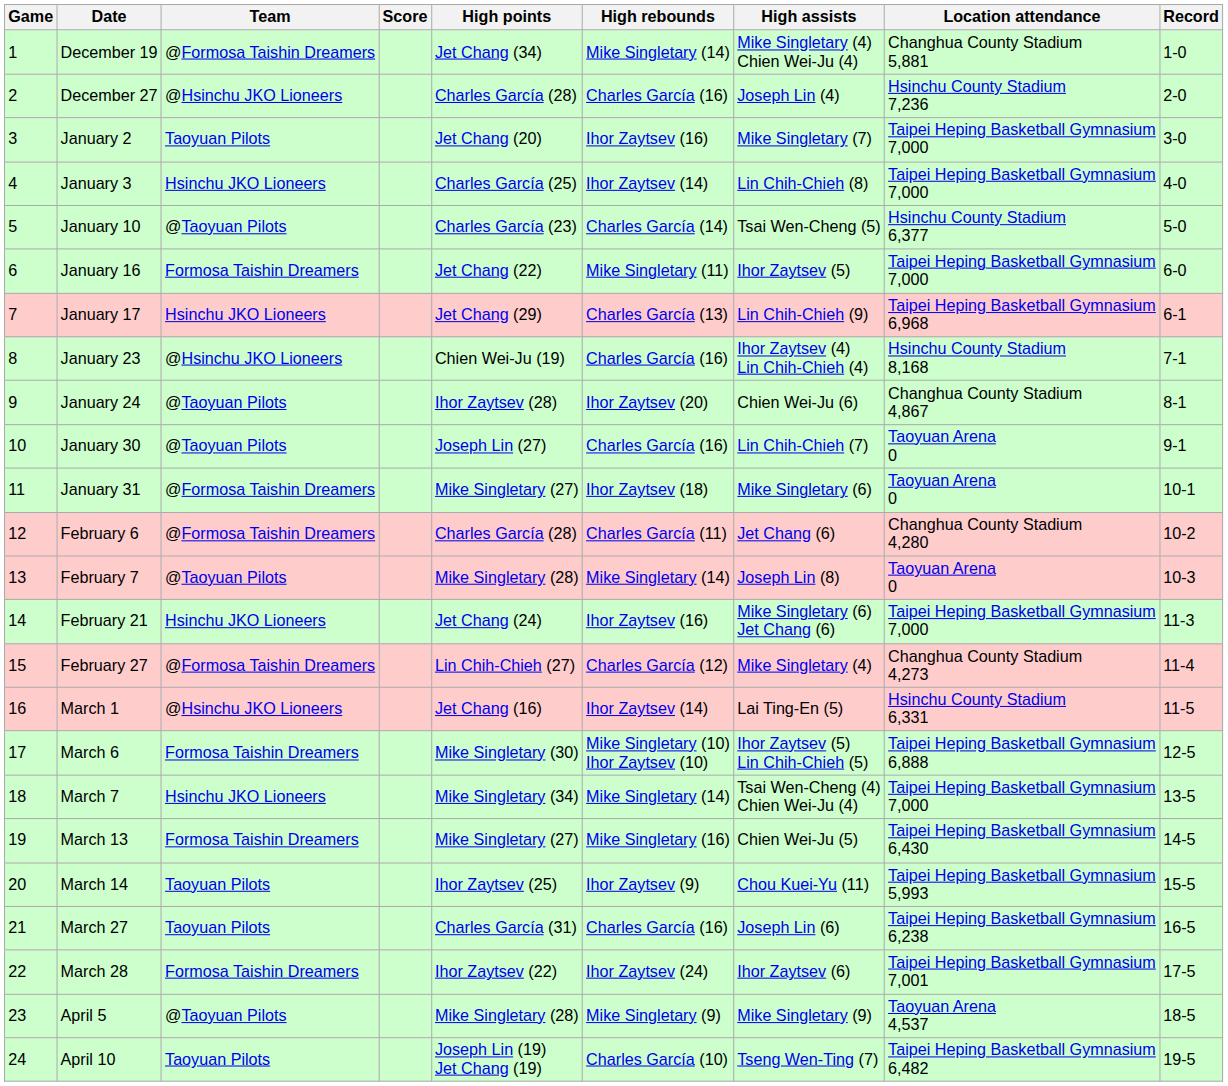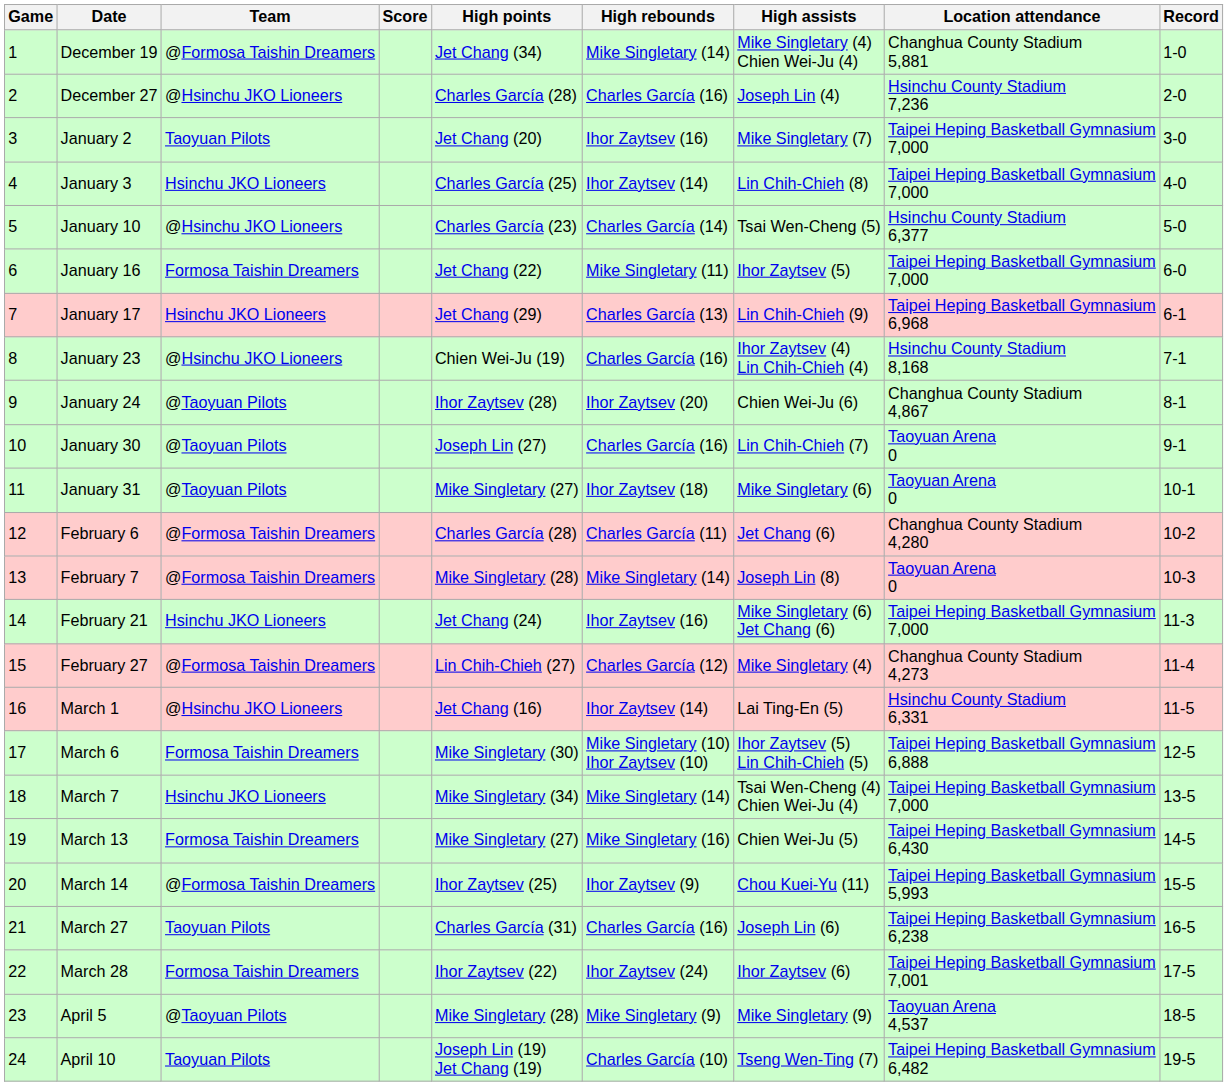 <table class="wikitable">
 <tr>
 <th>Game</th>
 <th>Date</th>
 <th>Team</th>
 <th>Score</th>
 <th>High points</th>
 <th>High rebounds</th>
 <th>High assists</th>
 <th>Location attendance</th>
 <th>Record</th>
 </tr>
 <tr style="background:#cfc">
 <td>1</td>
 <td>December 19</td>
 <td>@<a href='#'>Formosa Taishin Dreamers</a></td>
 <td></td>
 <td><a href='#'>Jet Chang</a> (34)</td>
 <td><a href='#'>Mike Singletary</a> (14)</td>
 <td><a href='#'>Mike Singletary</a> (4)<br>Chien Wei-Ju (4)</td>
 <td>Changhua County Stadium<br>5,881</td>
 <td>1-0</td>
 </tr>
 <tr style="background:#cfc">
 <td>2</td>
 <td>December 27</td>
 <td>@<a href='#'>Hsinchu JKO Lioneers</a></td>
 <td></td>
 <td><a href='#'>Charles García</a> (28)</td>
 <td><a href='#'>Charles García</a> (16)</td>
 <td><a href='#'>Joseph Lin</a> (4)</td>
 <td><a href='#'>Hsinchu County Stadium</a><br>7,236</td>
 <td>2-0</td>
 </tr>
 <tr style="background:#cfc">
 <td>3</td>
 <td>January 2</td>
 <td><a href='#'>Taoyuan Pilots</a></td>
 <td></td>
 <td><a href='#'>Jet Chang</a> (20)</td>
 <td><a href='#'>Ihor Zaytsev</a> (16)</td>
 <td><a href='#'>Mike Singletary</a> (7)</td>
 <td><a href='#'>Taipei Heping Basketball Gymnasium</a><br>7,000</td>
 <td>3-0</td>
 </tr>
 <tr style="background:#cfc">
 <td>4</td>
 <td>January 3</td>
 <td><a href='#'>Hsinchu JKO Lioneers</a></td>
 <td></td>
 <td><a href='#'>Charles García</a> (25)</td>
 <td><a href='#'>Ihor Zaytsev</a> (14)</td>
 <td><a href='#'>Lin Chih-Chieh</a> (8)</td>
 <td><a href='#'>Taipei Heping Basketball Gymnasium</a><br>7,000</td>
 <td>4-0</td>
 </tr>
 <tr style="background:#cfc">
 <td>5</td>
 <td>January 10</td>
-<td>@<a href='#'>Taoyuan Pilots</a></td>
+<td>@<a href='#'>Hsinchu JKO Lioneers</a></td>
 <td></td>
 <td><a href='#'>Charles García</a> (23)</td>
 <td><a href='#'>Charles García</a> (14)</td>
 <td>Tsai Wen-Cheng (5)</td>
 <td><a href='#'>Hsinchu County Stadium</a><br>6,377</td>
 <td>5-0</td>
 </tr>
 <tr style="background:#cfc">
 <td>6</td>
 <td>January 16</td>
 <td><a href='#'>Formosa Taishin Dreamers</a></td>
 <td></td>
 <td><a href='#'>Jet Chang</a> (22)</td>
 <td><a href='#'>Mike Singletary</a> (11)</td>
 <td><a href='#'>Ihor Zaytsev</a> (5)</td>
 <td><a href='#'>Taipei Heping Basketball Gymnasium</a><br>7,000</td>
 <td>6-0</td>
 </tr>
 <tr style="background:#fcc;">
 <td>7</td>
 <td>January 17</td>
 <td><a href='#'>Hsinchu JKO Lioneers</a></td>
 <td></td>
 <td><a href='#'>Jet Chang</a> (29)</td>
 <td><a href='#'>Charles García</a> (13)</td>
 <td><a href='#'>Lin Chih-Chieh</a> (9)</td>
 <td><a href='#'>Taipei Heping Basketball Gymnasium</a><br>6,968</td>
 <td>6-1</td>
 </tr>
 <tr style="background:#cfc">
 <td>8</td>
 <td>January 23</td>
 <td>@<a href='#'>Hsinchu JKO Lioneers</a></td>
 <td></td>
 <td>Chien Wei-Ju (19)</td>
 <td><a href='#'>Charles García</a> (16)</td>
 <td><a href='#'>Ihor Zaytsev</a> (4)<br><a href='#'>Lin Chih-Chieh</a> (4)</td>
 <td><a href='#'>Hsinchu County Stadium</a><br>8,168</td>
 <td>7-1</td>
 </tr>
 <tr style="background:#cfc">
 <td>9</td>
 <td>January 24</td>
 <td>@<a href='#'>Taoyuan Pilots</a></td>
 <td></td>
 <td><a href='#'>Ihor Zaytsev</a> (28)</td>
 <td><a href='#'>Ihor Zaytsev</a> (20)</td>
 <td>Chien Wei-Ju (6)</td>
 <td>Changhua County Stadium<br>4,867</td>
 <td>8-1</td>
 </tr>
 <tr style="background:#cfc">
 <td>10</td>
 <td>January 30</td>
 <td>@<a href='#'>Taoyuan Pilots</a></td>
 <td></td>
 <td><a href='#'>Joseph Lin</a> (27)</td>
 <td><a href='#'>Charles García</a> (16)</td>
 <td><a href='#'>Lin Chih-Chieh</a> (7)</td>
 <td><a href='#'>Taoyuan Arena</a><br>0</td>
 <td>9-1</td>
 </tr>
 <tr style="background:#cfc">
 <td>11</td>
 <td>January 31</td>
-<td>@<a href='#'>Formosa Taishin Dreamers</a></td>
+<td>@<a href='#'>Taoyuan Pilots</a></td>
 <td></td>
 <td><a href='#'>Mike Singletary</a> (27)</td>
 <td><a href='#'>Ihor Zaytsev</a> (18)</td>
 <td><a href='#'>Mike Singletary</a> (6)</td>
 <td><a href='#'>Taoyuan Arena</a><br>0</td>
 <td>10-1</td>
 </tr>
 <tr style="background:#fcc;">
 <td>12</td>
 <td>February 6</td>
 <td>@<a href='#'>Formosa Taishin Dreamers</a></td>
 <td></td>
 <td><a href='#'>Charles García</a> (28)</td>
 <td><a href='#'>Charles García</a> (11)</td>
 <td><a href='#'>Jet Chang</a> (6)</td>
 <td>Changhua County Stadium<br>4,280</td>
 <td>10-2</td>
 </tr>
 <tr style="background:#fcc;">
 <td>13</td>
 <td>February 7</td>
-<td>@<a href='#'>Taoyuan Pilots</a></td>
+<td>@<a href='#'>Formosa Taishin Dreamers</a></td>
 <td></td>
 <td><a href='#'>Mike Singletary</a> (28)</td>
 <td><a href='#'>Mike Singletary</a> (14)</td>
 <td><a href='#'>Joseph Lin</a> (8)</td>
 <td><a href='#'>Taoyuan Arena</a><br>0</td>
 <td>10-3</td>
 </tr>
 <tr style="background:#cfc">
 <td>14</td>
 <td>February 21</td>
 <td><a href='#'>Hsinchu JKO Lioneers</a></td>
 <td></td>
 <td><a href='#'>Jet Chang</a> (24)</td>
 <td><a href='#'>Ihor Zaytsev</a> (16)</td>
 <td><a href='#'>Mike Singletary</a> (6)<br><a href='#'>Jet Chang</a> (6)</td>
 <td><a href='#'>Taipei Heping Basketball Gymnasium</a><br>7,000</td>
 <td>11-3</td>
 </tr>
 <tr style="background:#fcc;">
 <td>15</td>
 <td>February 27</td>
 <td>@<a href='#'>Formosa Taishin Dreamers</a></td>
 <td></td>
 <td><a href='#'>Lin Chih-Chieh</a> (27)</td>
 <td><a href='#'>Charles García</a> (12)</td>
 <td><a href='#'>Mike Singletary</a> (4)</td>
 <td>Changhua County Stadium<br>4,273</td>
 <td>11-4</td>
 </tr>
 <tr style="background:#fcc;">
 <td>16</td>
 <td>March 1</td>
 <td>@<a href='#'>Hsinchu JKO Lioneers</a></td>
 <td></td>
 <td><a href='#'>Jet Chang</a> (16)</td>
 <td><a href='#'>Ihor Zaytsev</a> (14)</td>
 <td>Lai Ting-En (5)</td>
 <td><a href='#'>Hsinchu County Stadium</a><br>6,331</td>
 <td>11-5</td>
 </tr>
 <tr style="background:#cfc">
 <td>17</td>
 <td>March 6</td>
 <td><a href='#'>Formosa Taishin Dreamers</a></td>
 <td></td>
 <td><a href='#'>Mike Singletary</a> (30)</td>
 <td><a href='#'>Mike Singletary</a> (10)<br><a href='#'>Ihor Zaytsev</a> (10)</td>
 <td><a href='#'>Ihor Zaytsev</a> (5)<br><a href='#'>Lin Chih-Chieh</a> (5)</td>
 <td><a href='#'>Taipei Heping Basketball Gymnasium</a><br>6,888</td>
 <td>12-5</td>
 </tr>
 <tr style="background:#cfc">
 <td>18</td>
 <td>March 7</td>
 <td><a href='#'>Hsinchu JKO Lioneers</a></td>
 <td></td>
 <td><a href='#'>Mike Singletary</a> (34)</td>
 <td><a href='#'>Mike Singletary</a> (14)</td>
 <td>Tsai Wen-Cheng (4)<br>Chien Wei-Ju (4)</td>
 <td><a href='#'>Taipei Heping Basketball Gymnasium</a><br>7,000</td>
 <td>13-5</td>
 </tr>
 <tr style="background:#cfc">
 <td>19</td>
 <td>March 13</td>
 <td><a href='#'>Formosa Taishin Dreamers</a></td>
 <td></td>
 <td><a href='#'>Mike Singletary</a> (27)</td>
 <td><a href='#'>Mike Singletary</a> (16)</td>
 <td>Chien Wei-Ju (5)</td>
 <td><a href='#'>Taipei Heping Basketball Gymnasium</a><br>6,430</td>
 <td>14-5</td>
 </tr>
 <tr style="background:#cfc">
 <td>20</td>
 <td>March 14</td>
-<td><a href='#'>Taoyuan Pilots</a></td>
+<td>@<a href='#'>Formosa Taishin Dreamers</a></td>
 <td></td>
 <td><a href='#'>Ihor Zaytsev</a> (25)</td>
 <td><a href='#'>Ihor Zaytsev</a> (9)</td>
 <td><a href='#'>Chou Kuei-Yu</a> (11)</td>
 <td><a href='#'>Taipei Heping Basketball Gymnasium</a><br>5,993</td>
 <td>15-5</td>
 </tr>
 <tr style="background:#cfc">
 <td>21</td>
 <td>March 27</td>
 <td><a href='#'>Taoyuan Pilots</a></td>
 <td></td>
 <td><a href='#'>Charles García</a> (31)</td>
 <td><a href='#'>Charles García</a> (16)</td>
 <td><a href='#'>Joseph Lin</a> (6)</td>
 <td><a href='#'>Taipei Heping Basketball Gymnasium</a><br>6,238</td>
 <td>16-5</td>
 </tr>
 <tr style="background:#cfc">
 <td>22</td>
 <td>March 28</td>
 <td><a href='#'>Formosa Taishin Dreamers</a></td>
 <td></td>
 <td><a href='#'>Ihor Zaytsev</a> (22)</td>
 <td><a href='#'>Ihor Zaytsev</a> (24)</td>
 <td><a href='#'>Ihor Zaytsev</a> (6)</td>
 <td><a href='#'>Taipei Heping Basketball Gymnasium</a><br>7,001</td>
 <td>17-5</td>
 </tr>
 <tr style="background:#cfc">
 <td>23</td>
 <td>April 5</td>
 <td>@<a href='#'>Taoyuan Pilots</a></td>
 <td></td>
 <td><a href='#'>Mike Singletary</a> (28)</td>
 <td><a href='#'>Mike Singletary</a> (9)</td>
 <td><a href='#'>Mike Singletary</a> (9)</td>
 <td><a href='#'>Taoyuan Arena</a><br>4,537</td>
 <td>18-5</td>
 </tr>
 <tr style="background:#cfc">
 <td>24</td>
 <td>April 10</td>
 <td><a href='#'>Taoyuan Pilots</a></td>
 <td></td>
 <td><a href='#'>Joseph Lin</a> (19)<br><a href='#'>Jet Chang</a> (19)</td>
 <td><a href='#'>Charles García</a> (10)</td>
 <td><a href='#'>Tseng Wen-Ting</a> (7)</td>
 <td><a href='#'>Taipei Heping Basketball Gymnasium</a><br>6,482</td>
 <td>19-5</td>
 </tr>
 </table>
